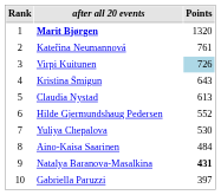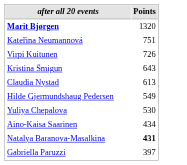 <table cellspacing="1" cellpadding="3" style="border:1px solid #AAAAAA;font-size:86%">
 <tr style="background-color: #E4E4E4;">
-<th style="border-bottom:1px solid #AAAAAA" width=10>Rank</th>
 <th style="border-bottom:1px solid #AAAAAA" width=200><em>after all 20 events</em></th>
 <th style="border-bottom:1px solid #AAAAAA" width=20 align=right>Points</th>
 </tr>
 <tr>
-<td align=center>1</td>
 <td> <strong><a href='#'>Marit Bjørgen</a></strong></td>
 <td align=right>1320</td>
 </tr>
 <tr>
-<td align=center>2</td>
 <td> <a href='#'>Kateřina Neumannová</a></td>
-<td align=right>761</td>
+<td align=right>751</td>
 </tr>
 <tr>
-<td align=center>3</td>
 <td> <a href='#'>Virpi Kuitunen</a></td>
-<td align=right style="background: lightblue;">726</td>
+<td align=right>726</td>
 </tr>
 <tr>
-<td align=center>4</td>
 <td> <a href='#'>Kristina Šmigun</a></td>
 <td align=right>643</td>
 </tr>
 <tr>
-<td align=center>5</td>
 <td> <a href='#'>Claudia Nystad</a></td>
 <td align=right>613</td>
 </tr>
 <tr>
-<td align=center>6</td>
 <td> <a href='#'>Hilde Gjermundshaug Pedersen</a></td>
-<td align=right>552</td>
+<td align=right>549</td>
 </tr>
 <tr>
-<td align=center>7</td>
 <td> <a href='#'>Yuliya Chepalova</a></td>
 <td align=right>530</td>
 </tr>
 <tr>
-<td align=center>8</td>
 <td> <a href='#'>Aino-Kaisa Saarinen</a></td>
-<td align=right>484</td>
+<td align=right>434</td>
 </tr>
 <tr>
-<td align=center>9</td>
 <td> <a href='#'>Natalya Baranova-Masalkina</a></td>
 <td align=right><strong>431</strong></td>
 </tr>
 <tr>
-<td align=center>10</td>
 <td> <a href='#'>Gabriella Paruzzi</a></td>
 <td align=right>397</td>
 </tr>
 </table>
